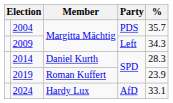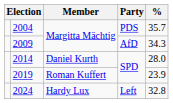 <table class=wikitable>
 <tr>
 <th colspan=2>Election</th>
 <th>Member</th>
 <th>Party</th>
 <th>%</th>
 </tr>
 <tr>
 <td bgcolor=></td>
 <td><a href='#'>2004</a></td>
 <td rowspan=2><a href='#'>Margitta Mächtig</a></td>
 <td><a href='#'>PDS</a></td>
 <td align=right>35.7</td>
 </tr>
 <tr>
 <td bgcolor=></td>
 <td><a href='#'>2009</a></td>
-<td><a href='#'>Left</a></td>
+<td><a href='#'>AfD</a></td>
 <td align=right>34.3</td>
 </tr>
 <tr>
 <td rowspan=2 bgcolor=></td>
 <td><a href='#'>2014</a></td>
 <td><a href='#'>Daniel Kurth</a></td>
 <td rowspan=2><a href='#'>SPD</a></td>
-<td align=right>28.3</td>
+<td align=right>28.0</td>
 </tr>
 <tr>
 <td><a href='#'>2019</a></td>
 <td><a href='#'>Roman Kuffert</a></td>
 <td align=right>23.9</td>
 </tr>
 <tr>
 <td bgcolor=></td>
 <td><a href='#'>2024</a></td>
 <td><a href='#'>Hardy Lux</a></td>
-<td><a href='#'>AfD</a></td>
-<td align=right>33.1</td>
+<td><a href='#'>Left</a></td>
+<td align=right>32.8</td>
 </tr>
 </table>
